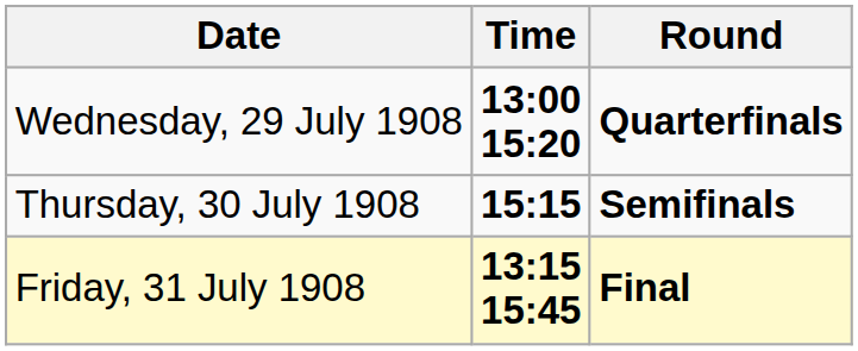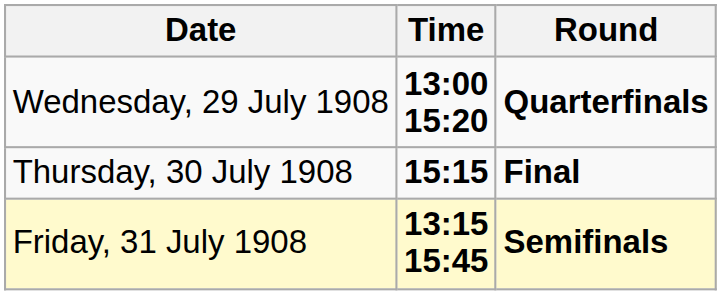 <table class="wikitable">
 <tr>
 <th>Date</th>
 <th>Time</th>
 <th>Round</th>
 </tr>
 <tr>
 <td>Wednesday, 29 July 1908</td>
 <td><strong>13:00</strong><br><strong>15:20</strong></td>
 <td><strong>Quarterfinals</strong></td>
 </tr>
 <tr>
 <td>Thursday, 30 July 1908</td>
 <td><strong>15:15</strong></td>
-<td><strong>Semifinals</strong></td>
+<td><strong>Final</strong></td>
 </tr>
 <tr style=background:lemonchiffon>
 <td>Friday, 31 July 1908</td>
 <td><strong>13:15</strong><br><strong>15:45</strong></td>
-<td><strong>Final</strong></td>
+<td><strong>Semifinals</strong></td>
 </tr>
 </table>
